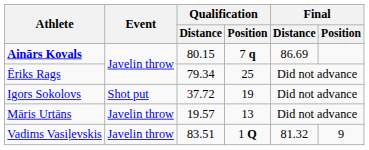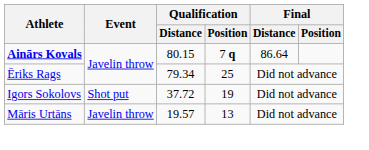 <table class=wikitable style="font-size:90%">
 <tr>
 <th rowspan="2">Athlete</th>
 <th rowspan="2">Event</th>
 <th colspan="2">Qualification</th>
 <th colspan="2">Final</th>
 </tr>
 <tr style="font-size:95%">
 <th>Distance</th>
 <th>Position</th>
 <th>Distance</th>
 <th>Position</th>
 </tr>
 <tr align=center>
 <td align=left><strong><a href='#'>Ainārs Kovals</a></strong></td>
 <td align=left rowspan=2><a href='#'>Javelin throw</a></td>
 <td>80.15</td>
 <td>7 <strong>q</strong></td>
-<td>86.69</td>
+<td>86.64</td>
 <td></td>
 </tr>
 <tr align=center>
 <td align=left><a href='#'>Ēriks Rags</a></td>
 <td>79.34</td>
 <td>25</td>
 <td colspan=2>Did not advance</td>
 </tr>
 <tr align=center>
 <td align=left><a href='#'>Igors Sokolovs</a></td>
 <td align=left><a href='#'>Shot put</a></td>
 <td>37.72</td>
 <td>19</td>
 <td colspan=2>Did not advance</td>
 </tr>
 <tr align=center>
 <td align=left><a href='#'>Māris Urtāns</a></td>
 <td align=left><a href='#'>Javelin throw</a></td>
 <td>19.57</td>
 <td>13</td>
 <td colspan=2>Did not advance</td>
 </tr>
-<tr align=center>
-<td align=left><a href='#'>Vadims Vasiļevskis</a></td>
-<td align=left><a href='#'>Javelin throw</a></td>
-<td>83.51</td>
-<td>1 <strong>Q</strong></td>
-<td>81.32</td>
-<td>9</td>
-</tr>
 </table>
